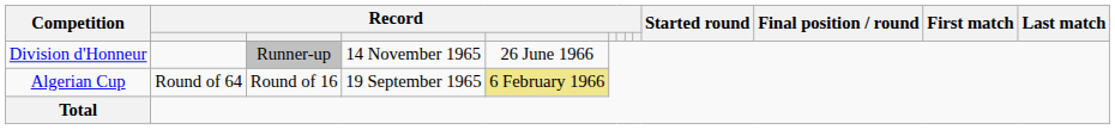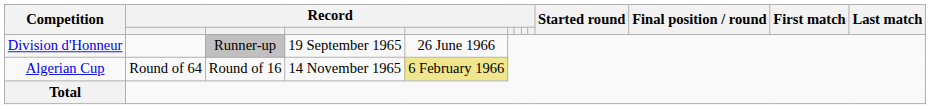 <table class="wikitable" style="text-align: center">
 <tr>
 <th rowspan=2>Competition</th>
 <th colspan=8>Record</th>
 <th rowspan=2>Started round</th>
 <th rowspan=2>Final position / round</th>
 <th rowspan=2>First match</th>
 <th rowspan=2>Last match</th>
 </tr>
 <tr>
 <th></th>
 <th></th>
 <th></th>
 <th></th>
 <th></th>
 <th></th>
 <th></th>
 <th></th>
 </tr>
 <tr>
 <td><a href='#'>Division d'Honneur</a><br></td>
 <td></td>
 <td style="background:silver;">Runner-up</td>
-<td>14 November 1965</td>
+<td>19 September 1965</td>
 <td>26 June 1966</td>
 </tr>
 <tr>
 <td><a href='#'>Algerian Cup</a><br></td>
 <td>Round of 64</td>
 <td>Round of 16</td>
-<td>19 September 1965</td>
+<td>14 November 1965</td>
 <td style="background: khaki;">6 February 1966</td>
 </tr>
 <tr>
 <th>Total<br></th>
 </tr>
 </table>
